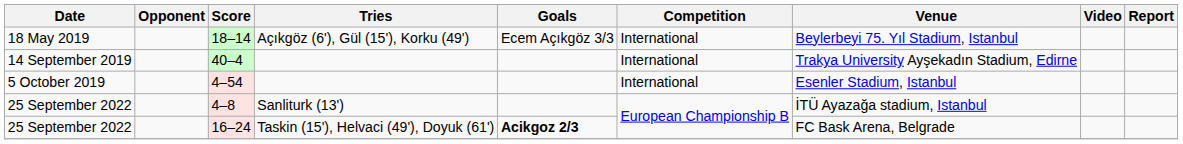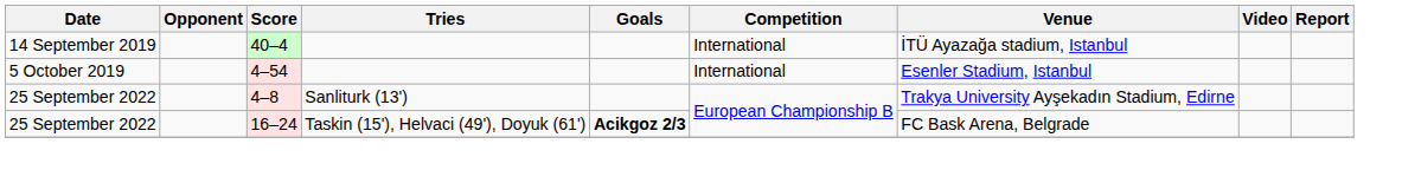 <table class="wikitable" style="font-size:90%;">
 <tr>
 <th>Date</th>
 <th>Opponent</th>
 <th>Score</th>
 <th>Tries</th>
 <th>Goals</th>
 <th>Competition</th>
 <th>Venue</th>
 <th>Video</th>
 <th>Report</th>
 </tr>
 <tr>
-<td>18 May 2019</td>
-<td></td>
-<td bgcolor="#CCFFCC">18–14</td>
-<td>Açıkgöz (6'), Gül (15'), Korku (49')</td>
-<td>Ecem Açıkgöz 3/3</td>
-<td>International</td>
-<td><a href='#'>Beylerbeyi 75. Yıl Stadium</a>, <a href='#'>Istanbul</a></td>
-<td></td>
-<td></td>
-</tr>
-<tr>
 <td>14 September 2019</td>
 <td></td>
 <td bgcolor="#CCFFCC">40–4</td>
 <td></td>
 <td></td>
 <td>International</td>
-<td><a href='#'>Trakya University</a> Ayşekadın Stadium, <a href='#'>Edirne</a></td>
+<td>İTÜ Ayazağa stadium, <a href='#'>Istanbul</a></td>
 <td></td>
 <td></td>
 </tr>
 <tr>
 <td>5 October 2019</td>
 <td></td>
 <td bgcolor="#FFE3E3">4–54</td>
 <td></td>
 <td></td>
 <td>International</td>
 <td><a href='#'>Esenler Stadium</a>, <a href='#'>Istanbul</a></td>
 <td></td>
 <td></td>
 </tr>
 <tr>
 <td>25 September 2022</td>
 <td></td>
 <td bgcolor="#FFE3E3">4–8</td>
 <td>Sanliturk (13')</td>
 <td></td>
 <td rowspan=2><a href='#'>European Championship B</a></td>
-<td>İTÜ Ayazağa stadium, <a href='#'>Istanbul</a></td>
+<td><a href='#'>Trakya University</a> Ayşekadın Stadium, <a href='#'>Edirne</a></td>
 <td></td>
 <td></td>
 </tr>
 <tr>
 <td>25 September 2022</td>
 <td></td>
 <td bgcolor="#FFE3E3">16–24</td>
 <td>Taskin (15'), Helvaci (49'), Doyuk (61')</td>
 <td><strong>Acikgoz 2/3</strong></td>
 <td>FC Bask Arena, Belgrade</td>
 <td></td>
 <td></td>
 </tr>
 <tr>
 </tr>
 </table>
